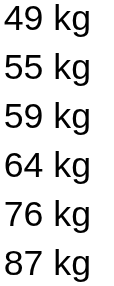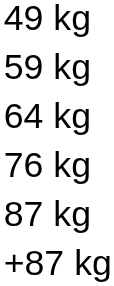 <table>
 <tr>
 <td>49 kg<br></td>
-<td></td>
-<td></td>
-<td></td>
-</tr>
-<tr>
-<td>55 kg<br></td>
 <td></td>
 <td></td>
 <td></td>
 </tr>
 <tr>
 <td>59 kg<br></td>
 <td></td>
 <td></td>
 <td></td>
 </tr>
 <tr>
 <td>64 kg<br></td>
 <td></td>
 <td></td>
 <td></td>
 </tr>
 <tr>
 <td>76 kg<br></td>
 <td></td>
 <td></td>
 <td></td>
 </tr>
 <tr>
 <td>87 kg<br></td>
 <td></td>
 <td></td>
 <td></td>
 </tr>
+<tr>
+<td>+87 kg<br></td>
+<td></td>
+<td></td>
+<td></td>
+</tr>
 </table>
